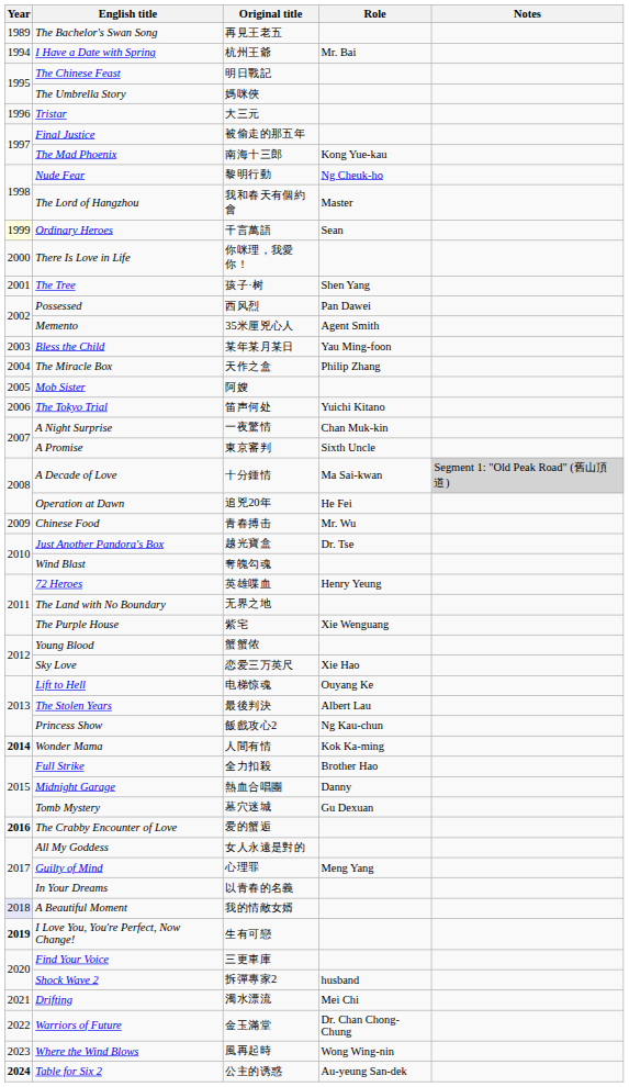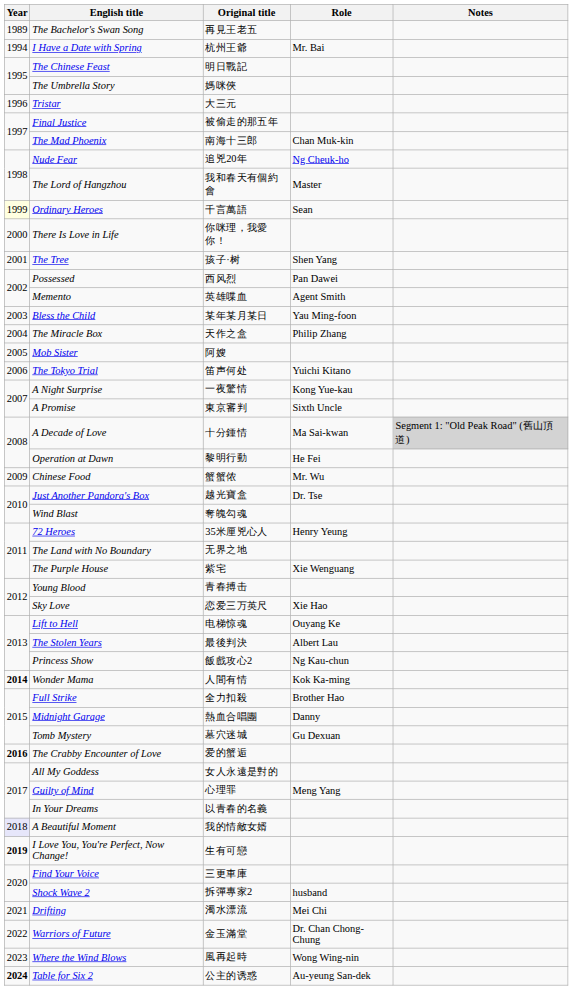 <table class="wikitable sortable">
 <tr>
 <th>Year</th>
 <th>English title</th>
 <th>Original title</th>
 <th>Role</th>
 <th class="unsortable">Notes</th>
 </tr>
 <tr>
 <td>1989</td>
 <td><em>The Bachelor's Swan Song</em></td>
 <td>再見王老五</td>
 <td></td>
 <td></td>
 </tr>
 <tr>
 <td>1994</td>
 <td><em><a href='#'>I Have a Date with Spring</a></em></td>
 <td>杭州王爺</td>
 <td>Mr. Bai</td>
 <td></td>
 </tr>
 <tr>
 <td rowspan=2>1995</td>
 <td><em><a href='#'>The Chinese Feast</a></em></td>
 <td>明日戰記</td>
 <td></td>
 <td></td>
 </tr>
 <tr>
 <td><em>The Umbrella Story</em></td>
 <td>媽咪俠</td>
 <td></td>
 <td></td>
 </tr>
 <tr>
 <td>1996</td>
 <td><em><a href='#'>Tristar</a></em></td>
 <td>大三元</td>
 <td></td>
 <td></td>
 </tr>
 <tr>
 <td rowspan=2>1997</td>
 <td><em><a href='#'>Final Justice</a></em></td>
 <td>被偷走的那五年</td>
 <td></td>
 <td></td>
 </tr>
 <tr>
 <td><em><a href='#'>The Mad Phoenix</a></em></td>
 <td>南海十三郎</td>
-<td>Kong Yue-kau</td>
+<td>Chan Muk-kin</td>
 <td></td>
 </tr>
 <tr>
 <td rowspan=2>1998</td>
 <td><em><a href='#'>Nude Fear</a></em></td>
-<td>黎明行動</td>
+<td>追兇20年</td>
 <td><a href='#'>Ng Cheuk-ho</a></td>
 <td></td>
 </tr>
 <tr>
 <td><em>The Lord of Hangzhou</em></td>
 <td>我和春天有個約會</td>
 <td>Master</td>
 <td></td>
 </tr>
 <tr>
 <td style="background: lightyellow;">1999</td>
 <td><em><a href='#'>Ordinary Heroes</a></em></td>
 <td>千言萬語</td>
 <td>Sean</td>
 <td></td>
 </tr>
 <tr>
 <td>2000</td>
 <td><em>There Is Love in Life</em></td>
 <td>你咪理，我愛你！</td>
 <td></td>
 <td></td>
 </tr>
 <tr>
 <td>2001</td>
 <td><em><a href='#'>The Tree</a></em></td>
 <td>孩子·树</td>
 <td>Shen Yang</td>
 <td></td>
 </tr>
 <tr>
 <td rowspan=2>2002</td>
 <td><em>Possessed</em></td>
 <td>西风烈</td>
 <td>Pan Dawei</td>
 <td></td>
 </tr>
 <tr>
 <td><em>Memento</em></td>
-<td>35米厘兇心人</td>
+<td>英雄喋血</td>
 <td>Agent Smith</td>
 <td></td>
 </tr>
 <tr>
 <td>2003</td>
 <td><em><a href='#'>Bless the Child</a></em></td>
 <td>某年某月某日</td>
 <td>Yau Ming-foon</td>
 <td></td>
 </tr>
 <tr>
 <td>2004</td>
 <td><em>The Miracle Box</em></td>
 <td>天作之盒</td>
 <td>Philip Zhang</td>
 <td></td>
 </tr>
 <tr>
 <td>2005</td>
 <td><em><a href='#'>Mob Sister</a></em></td>
 <td>阿嫂</td>
 <td></td>
 <td></td>
 </tr>
 <tr>
 <td>2006</td>
 <td><em><a href='#'>The Tokyo Trial</a></em></td>
 <td>笛声何处</td>
 <td>Yuichi Kitano</td>
 <td></td>
 </tr>
 <tr>
 <td rowspan=2>2007</td>
 <td><em>A Night Surprise</em></td>
 <td>一夜驚情</td>
-<td>Chan Muk-kin</td>
+<td>Kong Yue-kau</td>
 <td></td>
 </tr>
 <tr>
 <td><em>A Promise</em></td>
 <td>東京審判</td>
 <td>Sixth Uncle</td>
 <td></td>
 </tr>
 <tr>
 <td rowspan=2>2008</td>
 <td><em>A Decade of Love</em></td>
 <td>十分鍾情</td>
 <td>Ma Sai-kwan</td>
 <td style="background: lightgrey;">Segment 1: "Old Peak Road" (舊山頂道)</td>
 </tr>
 <tr>
 <td><em>Operation at Dawn</em></td>
-<td>追兇20年</td>
+<td>黎明行動</td>
 <td>He Fei</td>
 <td></td>
 </tr>
 <tr>
 <td>2009</td>
 <td><em>Chinese Food</em></td>
-<td>青春搏击</td>
+<td>蟹蟹侬</td>
 <td>Mr. Wu</td>
 <td></td>
 </tr>
 <tr>
 <td rowspan=2>2010</td>
 <td><em><a href='#'>Just Another Pandora's Box</a></em></td>
 <td>越光寶盒</td>
 <td>Dr. Tse</td>
 <td></td>
 </tr>
 <tr>
 <td><em>Wind Blast</em></td>
 <td>奪魄勾魂</td>
 <td></td>
 <td></td>
 </tr>
 <tr>
 <td rowspan=3>2011</td>
 <td><em><a href='#'>72 Heroes</a></em></td>
-<td>英雄喋血</td>
+<td>35米厘兇心人</td>
 <td>Henry Yeung</td>
 <td></td>
 </tr>
 <tr>
 <td><em>The Land with No Boundary</em></td>
 <td>无界之地</td>
 <td></td>
 <td></td>
 </tr>
 <tr>
 <td><em>The Purple House</em></td>
 <td>紫宅</td>
 <td>Xie Wenguang</td>
 <td></td>
 </tr>
 <tr>
 <td rowspan=2>2012</td>
 <td><em>Young Blood</em></td>
-<td>蟹蟹侬</td>
+<td>青春搏击</td>
 <td></td>
 <td></td>
 </tr>
 <tr>
 <td><em>Sky Love</em></td>
 <td>恋爱三万英尺</td>
 <td>Xie Hao</td>
 <td></td>
 </tr>
 <tr>
 <td rowspan=3>2013</td>
 <td><em><a href='#'>Lift to Hell</a></em></td>
 <td>电梯惊魂</td>
 <td>Ouyang Ke</td>
 <td></td>
 </tr>
 <tr>
 <td><em><a href='#'>The Stolen Years</a></em></td>
 <td>最後判決</td>
 <td>Albert Lau</td>
 <td></td>
 </tr>
 <tr>
 <td><em>Princess Show</em></td>
 <td>飯戲攻心2</td>
 <td>Ng Kau-chun</td>
 <td></td>
 </tr>
 <tr>
 <td><strong>2014</strong></td>
 <td><em>Wonder Mama</em></td>
 <td>人間有情</td>
 <td>Kok Ka-ming</td>
 <td></td>
 </tr>
 <tr>
 <td rowspan=3>2015</td>
 <td><em><a href='#'>Full Strike</a></em></td>
 <td>全力扣殺</td>
 <td>Brother Hao</td>
 <td></td>
 </tr>
 <tr>
 <td><em><a href='#'>Midnight Garage</a></em></td>
 <td>熱血合唱團</td>
 <td>Danny</td>
 <td></td>
 </tr>
 <tr>
 <td><em>Tomb Mystery</em></td>
 <td>墓穴迷城</td>
 <td>Gu Dexuan</td>
 <td></td>
 </tr>
 <tr>
 <td><strong>2016</strong></td>
 <td><em>The Crabby Encounter of Love</em></td>
 <td>爱的蟹逅</td>
 <td></td>
 <td></td>
 </tr>
 <tr>
 <td rowspan=3>2017</td>
 <td><em>All My Goddess</em></td>
 <td>女人永遠是對的</td>
 <td></td>
 <td></td>
 </tr>
 <tr>
 <td><em><a href='#'>Guilty of Mind</a></em></td>
 <td>心理罪</td>
 <td>Meng Yang</td>
 <td></td>
 </tr>
 <tr>
 <td><em>In Your Dreams</em></td>
 <td>以青春的名義</td>
 <td></td>
 <td></td>
 </tr>
 <tr>
 <td style="background: lavender;">2018</td>
 <td><em>A Beautiful Moment</em></td>
 <td>我的情敵女婿</td>
 <td></td>
 <td></td>
 </tr>
 <tr>
 <td><strong>2019</strong></td>
 <td><em>I Love You, You're Perfect, Now Change!</em></td>
 <td>生有可戀</td>
 <td></td>
 <td></td>
 </tr>
 <tr>
 <td rowspan=2>2020</td>
 <td><em><a href='#'>Find Your Voice</a></em></td>
 <td>三更車庫</td>
 <td></td>
 <td></td>
 </tr>
 <tr>
 <td><em><a href='#'>Shock Wave 2</a></em></td>
 <td>拆彈專家2</td>
 <td>husband</td>
 <td></td>
 </tr>
 <tr>
 <td>2021</td>
 <td><em><a href='#'>Drifting</a></em></td>
 <td>濁水漂流</td>
 <td>Mei Chi</td>
 <td></td>
 </tr>
 <tr>
 <td>2022</td>
 <td><em><a href='#'>Warriors of Future</a></em></td>
 <td>金玉滿堂</td>
 <td>Dr. Chan Chong-Chung</td>
 <td></td>
 </tr>
 <tr>
 <td>2023</td>
 <td><em><a href='#'>Where the Wind Blows</a></em></td>
 <td>風再起時</td>
 <td>Wong Wing-nin</td>
 <td></td>
 </tr>
 <tr>
 <td><strong>2024</strong></td>
 <td><em><a href='#'>Table for Six 2</a></em></td>
 <td>公主的诱惑</td>
 <td>Au-yeung San-dek</td>
 <td></td>
 </tr>
 </table>
